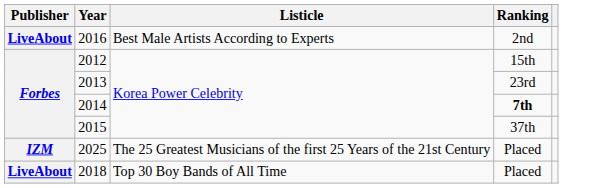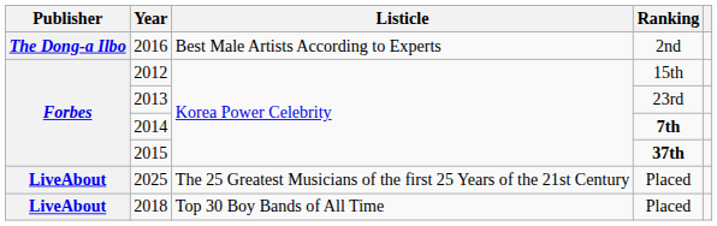 <table class="wikitable plainrowheaders sortable" style="margin-right: 0;">
 <tr>
 <th scope="row" scope="col">Publisher</th>
 <th scope="row" scope="col">Year</th>
 <th scope="row" scope="col">Listicle</th>
 <th scope="row" scope="col">Ranking</th>
 <th scope="row" scope="col" class="unsortable"></th>
 </tr>
 <tr>
-<th scope="row"><a href='#'>LiveAbout</a></th>
+<th scope="row"><em><a href='#'>The Dong-a Ilbo</a></em></th>
 <td>2016</td>
 <td style="text-align:left;">Best Male Artists According to Experts</td>
 <td style="text-align:center;">2nd</td>
 <td style="text-align:center;"></td>
 </tr>
 <tr>
 <th scope="row" scope="row" rowspan="4"><em><a href='#'>Forbes</a></em></th>
 <td>2012</td>
 <td rowspan="4"><a href='#'>Korea Power Celebrity</a></td>
 <td style="text-align:center;">15th</td>
 <td style="text-align:center;"></td>
 </tr>
 <tr>
 <td>2013</td>
 <td style="text-align:center;">23rd</td>
 <td style="text-align:center;"></td>
 </tr>
 <tr>
 <td>2014</td>
 <td style="text-align:center;"><strong>7th</strong></td>
 <td style="text-align:center;"></td>
 </tr>
 <tr>
 <td>2015</td>
-<td style="text-align:center;">37th</td>
+<td style="text-align:center;"><strong>37th</strong></td>
 <td style="text-align:center;"></td>
 </tr>
 <tr>
-<th scope="row"><em><a href='#'>IZM</a></em></th>
+<th scope="row"><a href='#'>LiveAbout</a></th>
 <td>2025</td>
 <td style="text-align:center;">The 25 Greatest Musicians of the first 25 Years of the 21st Century</td>
 <td style="text-align:center;">Placed</td>
 <td style="text-align:center;"></td>
 </tr>
 <tr>
 <th scope="row"><a href='#'>LiveAbout</a></th>
 <td>2018</td>
 <td>Top 30 Boy Bands of All Time</td>
 <td style="text-align:center;">Placed</td>
 <td style="text-align:center;"></td>
 </tr>
 </table>
